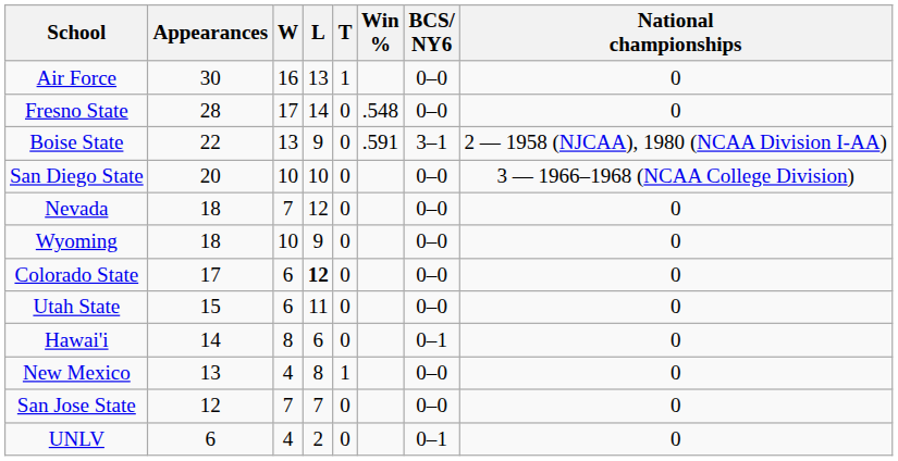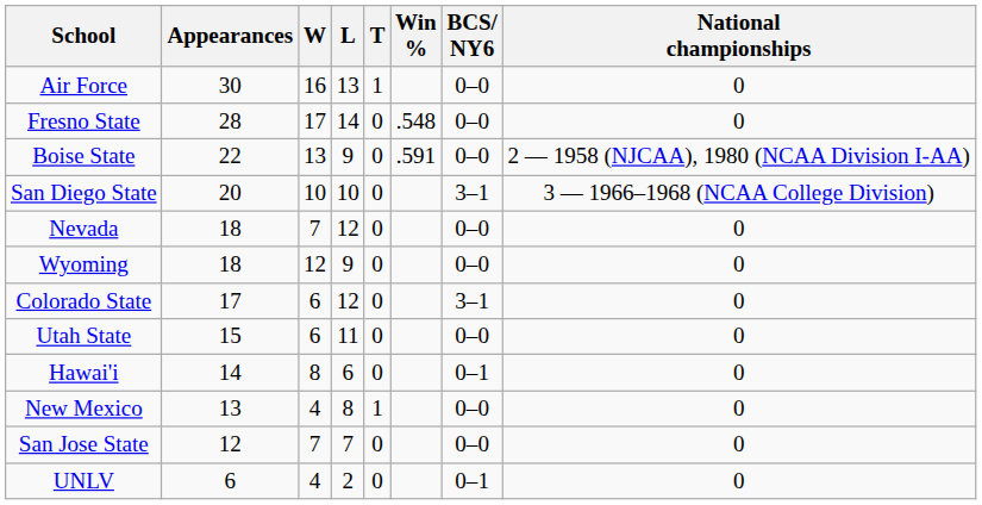 <table class="wikitable sortable" style="text-align:center">
 <tr>
 <th>School</th>
 <th>Appearances</th>
 <th>W</th>
 <th>L</th>
 <th>T</th>
 <th>Win<br>%</th>
 <th>BCS/<br>NY6</th>
 <th>National<br>championships</th>
 </tr>
 <tr>
 <td><a href='#'>Air Force</a></td>
 <td>30</td>
 <td>16</td>
 <td>13</td>
 <td>1</td>
 <td></td>
 <td>0–0</td>
 <td>0</td>
 </tr>
 <tr>
 <td><a href='#'>Fresno State</a></td>
 <td>28</td>
 <td>17</td>
 <td>14</td>
 <td>0</td>
 <td>.548</td>
 <td>0–0</td>
 <td>0</td>
 </tr>
 <tr>
 <td><a href='#'>Boise State</a></td>
 <td>22</td>
 <td>13</td>
 <td>9</td>
 <td>0</td>
 <td>.591</td>
-<td>3–1</td>
+<td>0–0</td>
 <td>2 — 1958 (<a href='#'>NJCAA</a>), 1980 (<a href='#'>NCAA Division I-AA</a>)</td>
 </tr>
 <tr>
 <td><a href='#'>San Diego State</a></td>
 <td>20</td>
 <td>10</td>
 <td>10</td>
 <td>0</td>
 <td></td>
-<td>0–0</td>
+<td>3–1</td>
 <td>3 — 1966–1968 (<a href='#'>NCAA College Division</a>)</td>
 </tr>
 <tr>
 <td><a href='#'>Nevada</a></td>
 <td>18</td>
 <td>7</td>
 <td>12</td>
 <td>0</td>
 <td></td>
 <td>0–0</td>
 <td>0</td>
 </tr>
 <tr>
 <td><a href='#'>Wyoming</a></td>
 <td>18</td>
-<td>10</td>
+<td>12</td>
 <td>9</td>
 <td>0</td>
 <td></td>
 <td>0–0</td>
 <td>0</td>
 </tr>
 <tr>
 <td><a href='#'>Colorado State</a></td>
 <td>17</td>
 <td>6</td>
-<td><strong>12</strong></td>
+<td>12</td>
 <td>0</td>
 <td></td>
-<td>0–0</td>
+<td>3–1</td>
 <td>0</td>
 </tr>
 <tr>
 <td><a href='#'>Utah State</a></td>
 <td>15</td>
 <td>6</td>
 <td>11</td>
 <td>0</td>
 <td></td>
 <td>0–0</td>
 <td>0</td>
 </tr>
 <tr>
 <td><a href='#'>Hawai'i</a></td>
 <td>14</td>
 <td>8</td>
 <td>6</td>
 <td>0</td>
 <td></td>
 <td>0–1</td>
 <td>0</td>
 </tr>
 <tr>
 <td><a href='#'>New Mexico</a></td>
 <td>13</td>
 <td>4</td>
 <td>8</td>
 <td>1</td>
 <td></td>
 <td>0–0</td>
 <td>0</td>
 </tr>
 <tr>
 <td><a href='#'>San Jose State</a></td>
 <td>12</td>
 <td>7</td>
 <td>7</td>
 <td>0</td>
 <td></td>
 <td>0–0</td>
 <td>0</td>
 </tr>
 <tr>
 <td><a href='#'>UNLV</a></td>
 <td>6</td>
 <td>4</td>
 <td>2</td>
 <td>0</td>
 <td></td>
 <td>0–1</td>
 <td>0</td>
 </tr>
 </table>
